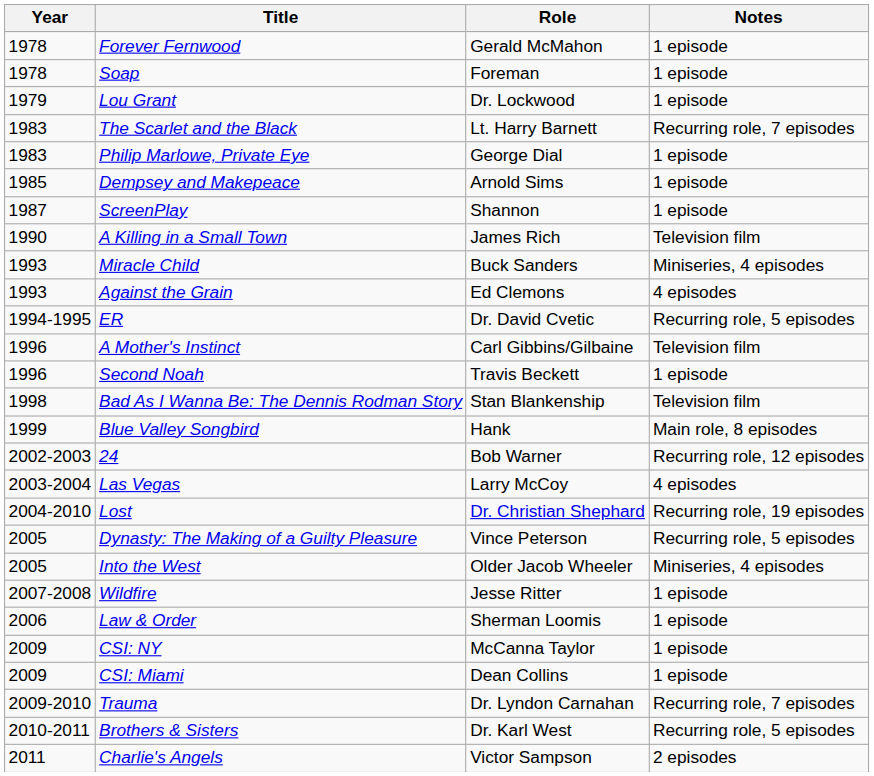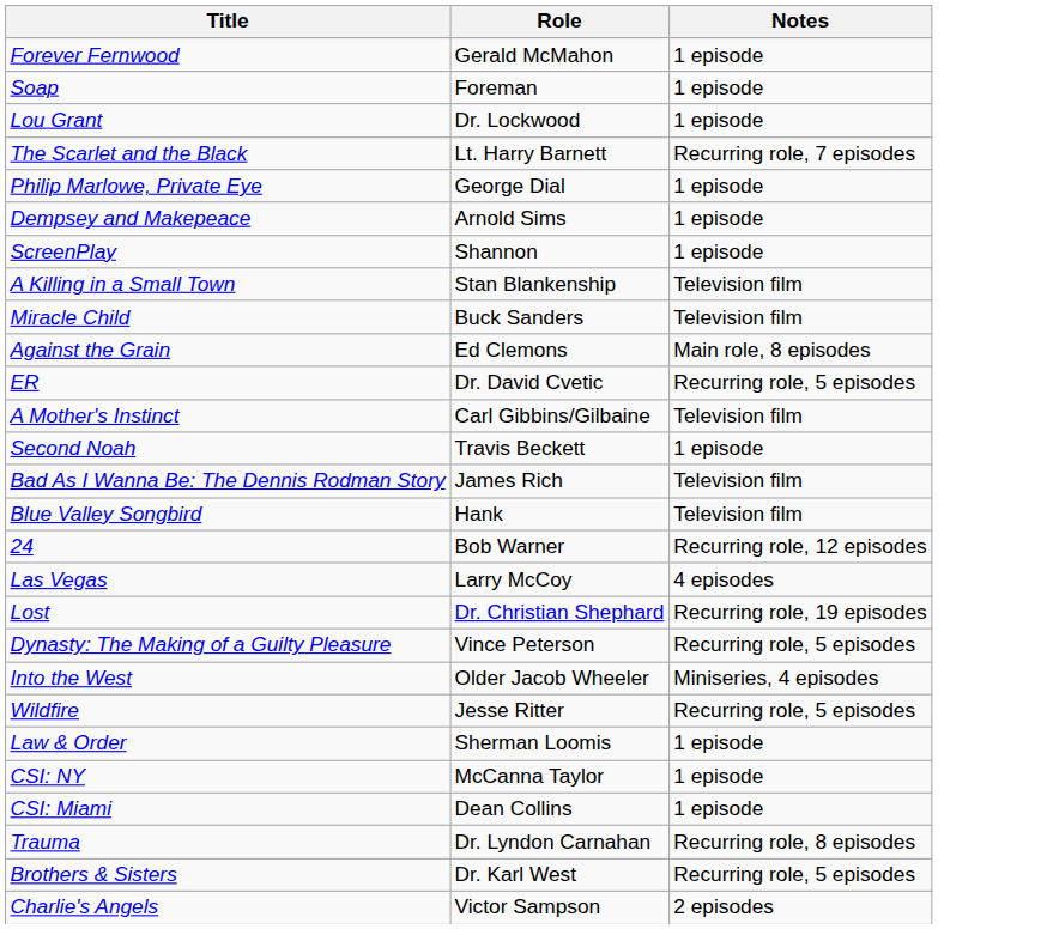 <table class="wikitable sortable">
 <tr>
-<th>Year</th>
 <th>Title</th>
 <th>Role</th>
 <th class="unsortable">Notes</th>
 </tr>
 <tr>
-<td>1978</td>
 <td><em><a href='#'>Forever Fernwood</a></em></td>
 <td>Gerald McMahon</td>
 <td>1 episode</td>
 </tr>
 <tr>
-<td>1978</td>
 <td><em><a href='#'>Soap</a></em></td>
 <td>Foreman</td>
 <td>1 episode</td>
 </tr>
 <tr>
-<td>1979</td>
 <td><em><a href='#'>Lou Grant</a></em></td>
 <td>Dr. Lockwood</td>
 <td>1 episode</td>
 </tr>
 <tr>
-<td>1983</td>
 <td><em><a href='#'>The Scarlet and the Black</a></em></td>
 <td>Lt. Harry Barnett</td>
 <td>Recurring role, 7 episodes</td>
 </tr>
 <tr>
-<td>1983</td>
 <td><em><a href='#'>Philip Marlowe, Private Eye</a></em></td>
 <td>George Dial</td>
 <td>1 episode</td>
 </tr>
 <tr>
-<td>1985</td>
 <td><em><a href='#'>Dempsey and Makepeace</a></em></td>
 <td>Arnold Sims</td>
 <td>1 episode</td>
 </tr>
 <tr>
-<td>1987</td>
 <td><em><a href='#'>ScreenPlay</a></em></td>
 <td>Shannon</td>
 <td>1 episode</td>
 </tr>
 <tr>
-<td>1990</td>
 <td><em><a href='#'>A Killing in a Small Town</a></em></td>
-<td>James Rich</td>
+<td>Stan Blankenship</td>
 <td>Television film</td>
 </tr>
 <tr>
-<td>1993</td>
 <td><em><a href='#'>Miracle Child</a></em></td>
 <td>Buck Sanders</td>
-<td>Miniseries, 4 episodes</td>
+<td>Television film</td>
 </tr>
 <tr>
-<td>1993</td>
 <td><em><a href='#'>Against the Grain</a></em></td>
 <td>Ed Clemons</td>
-<td>4 episodes</td>
+<td>Main role, 8 episodes</td>
 </tr>
 <tr>
-<td>1994-1995</td>
 <td><em><a href='#'>ER</a></em></td>
 <td>Dr. David Cvetic</td>
 <td>Recurring role, 5 episodes</td>
 </tr>
 <tr>
-<td>1996</td>
 <td><em><a href='#'>A Mother's Instinct</a></em></td>
 <td>Carl Gibbins/Gilbaine</td>
 <td>Television film</td>
 </tr>
 <tr>
-<td>1996</td>
 <td><em><a href='#'>Second Noah</a></em></td>
 <td>Travis Beckett</td>
 <td>1 episode</td>
 </tr>
 <tr>
-<td>1998</td>
 <td><em><a href='#'>Bad As I Wanna Be: The Dennis Rodman Story</a></em></td>
-<td>Stan Blankenship</td>
+<td>James Rich</td>
 <td>Television film</td>
 </tr>
 <tr>
-<td>1999</td>
 <td><em><a href='#'>Blue Valley Songbird</a></em></td>
 <td>Hank</td>
-<td>Main role, 8 episodes</td>
+<td>Television film</td>
 </tr>
 <tr>
-<td>2002-2003</td>
 <td><em><a href='#'>24</a></em></td>
 <td>Bob Warner</td>
 <td>Recurring role, 12 episodes</td>
 </tr>
 <tr>
-<td>2003-2004</td>
 <td><em><a href='#'>Las Vegas</a></em></td>
 <td>Larry McCoy</td>
 <td>4 episodes</td>
 </tr>
 <tr>
-<td>2004-2010</td>
 <td><em><a href='#'>Lost</a></em></td>
 <td><a href='#'>Dr. Christian Shephard</a></td>
 <td>Recurring role, 19 episodes</td>
 </tr>
 <tr>
-<td>2005</td>
 <td><em><a href='#'>Dynasty: The Making of a Guilty Pleasure</a></em></td>
 <td>Vince Peterson</td>
 <td>Recurring role, 5 episodes</td>
 </tr>
 <tr>
-<td>2005</td>
 <td><em><a href='#'>Into the West</a></em></td>
 <td>Older Jacob Wheeler</td>
 <td>Miniseries, 4 episodes</td>
 </tr>
 <tr>
-<td>2007-2008</td>
 <td><em><a href='#'>Wildfire</a></em></td>
 <td>Jesse Ritter</td>
-<td>1 episode</td>
+<td>Recurring role, 5 episodes</td>
 </tr>
 <tr>
-<td>2006</td>
 <td><em><a href='#'>Law & Order</a></em></td>
 <td>Sherman Loomis</td>
 <td>1 episode</td>
 </tr>
 <tr>
-<td>2009</td>
 <td><em><a href='#'>CSI: NY</a></em></td>
 <td>McCanna Taylor</td>
 <td>1 episode</td>
 </tr>
 <tr>
-<td>2009</td>
 <td><em><a href='#'>CSI: Miami</a></em></td>
 <td>Dean Collins</td>
 <td>1 episode</td>
 </tr>
 <tr>
-<td>2009-2010</td>
 <td><em><a href='#'>Trauma</a></em></td>
 <td>Dr. Lyndon Carnahan</td>
-<td>Recurring role, 7 episodes</td>
+<td>Recurring role, 8 episodes</td>
 </tr>
 <tr>
-<td>2010-2011</td>
 <td><em><a href='#'>Brothers & Sisters</a></em></td>
 <td>Dr. Karl West</td>
 <td>Recurring role, 5 episodes</td>
 </tr>
 <tr>
-<td>2011</td>
 <td><em><a href='#'>Charlie's Angels</a></em></td>
 <td>Victor Sampson</td>
 <td>2 episodes</td>
 </tr>
 </table>
